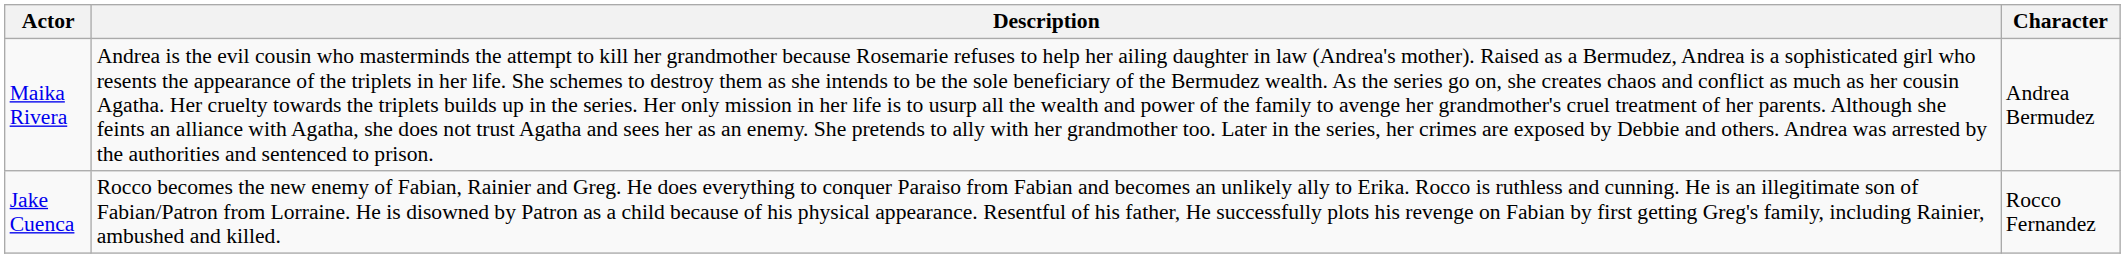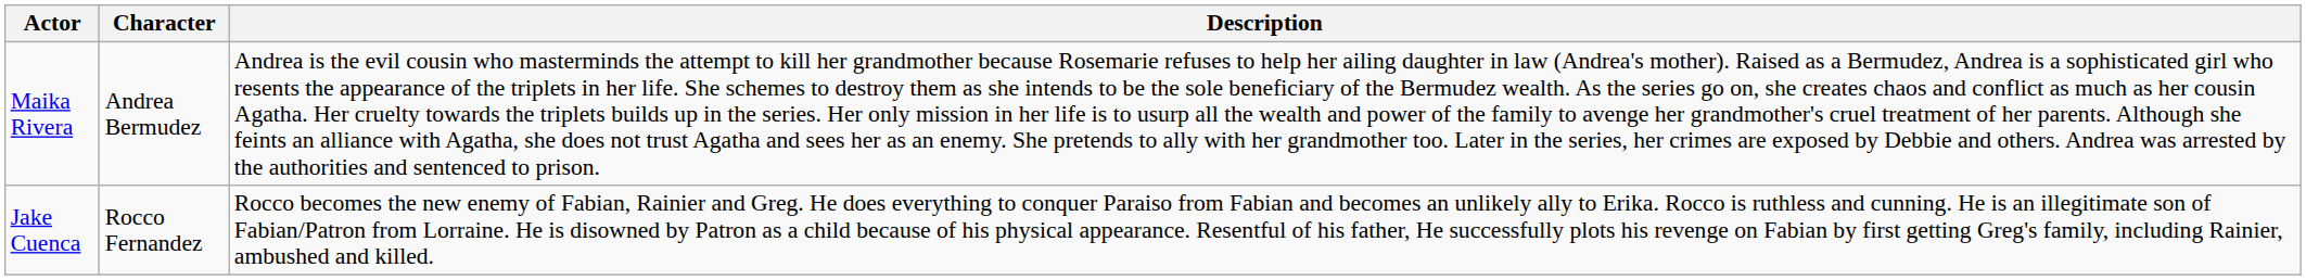 <table class="wikitable">
 <tr>
 <th>Actor</th>
+<th>Character</th>
 <th>Description</th>
-<th>Character</th>
 </tr>
 <tr>
 <td><a href='#'>Maika Rivera</a></td>
+<td>Andrea Bermudez</td>
 <td>Andrea is the evil cousin who masterminds the attempt to kill her grandmother because Rosemarie refuses to help her ailing daughter in law (Andrea's mother). Raised as a Bermudez, Andrea is a sophisticated girl who resents the appearance of the triplets in her life. She schemes to destroy them as she intends to be the sole beneficiary of the Bermudez wealth. As the series go on, she creates chaos and conflict as much as her cousin Agatha. Her cruelty towards the triplets builds up in the series. Her only mission in her life is to usurp all the wealth and power of the family to avenge her grandmother's cruel treatment of her parents. Although she feints an alliance with Agatha, she does not trust Agatha and sees her as an enemy. She pretends to ally with her grandmother too. Later in the series, her crimes are exposed by Debbie and others. Andrea was arrested by the authorities and sentenced to prison.</td>
-<td>Andrea Bermudez</td>
 </tr>
 <tr>
 <td><a href='#'>Jake Cuenca</a></td>
+<td>Rocco Fernandez</td>
 <td>Rocco becomes the new enemy of Fabian, Rainier and Greg. He does everything to conquer Paraiso from Fabian and becomes an unlikely ally to Erika. Rocco is ruthless and cunning. He is an illegitimate son of Fabian/Patron from Lorraine. He is disowned by Patron as a child because of his physical appearance. Resentful of his father, He successfully plots his revenge on Fabian by first getting Greg's family, including Rainier, ambushed and killed.</td>
-<td>Rocco Fernandez</td>
 </tr>
 </table>
